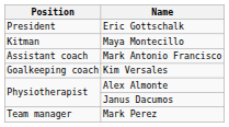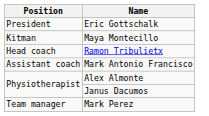 <table class="wikitable">
 <tr>
 <th>Position</th>
 <th>Name</th>
 </tr>
 <tr>
 <td>President</td>
 <td> Eric Gottschalk</td>
 </tr>
 <tr>
 <td>Kitman</td>
 <td> Maya Montecillo</td>
 </tr>
 <tr>
+<td>Head coach</td>
+<td> <a href='#'>Ramon Tribulietx</a></td>
+</tr>
+<tr>
 <td>Assistant coach</td>
 <td> Mark Antonio Francisco</td>
-</tr>
-<tr>
-<td>Goalkeeping coach</td>
-<td> Kim Versales</td>
 </tr>
 <tr>
 <td rowspan=2>Physiotherapist</td>
 <td> Alex Almonte</td>
 </tr>
 <tr>
 <td> Janus Dacumos</td>
 </tr>
 <tr>
 <td>Team manager</td>
 <td> Mark Perez</td>
 </tr>
 </table>
